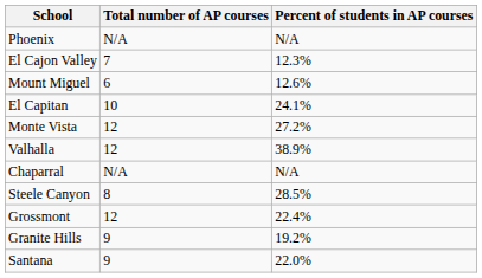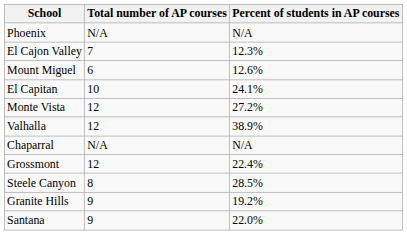 <table class="wikitable" border="1">
 <tr>
 <th>School</th>
 <th>Total number of AP courses</th>
 <th>Percent of students in AP courses</th>
 </tr>
 <tr>
 <td>Phoenix</td>
 <td>N/A</td>
 <td>N/A</td>
 </tr>
 <tr>
 <td>El Cajon Valley</td>
 <td>7</td>
 <td>12.3%</td>
 </tr>
 <tr>
 <td>Mount Miguel</td>
 <td>6</td>
 <td>12.6%</td>
 </tr>
 <tr>
 <td>El Capitan</td>
 <td>10</td>
 <td>24.1%</td>
 </tr>
 <tr>
 <td>Monte Vista</td>
 <td>12</td>
 <td>27.2%</td>
 </tr>
 <tr>
 <td>Valhalla</td>
 <td>12</td>
 <td>38.9%</td>
 </tr>
 <tr>
 <td>Chaparral</td>
 <td>N/A</td>
 <td>N/A</td>
 </tr>
 <tr>
+<td>Grossmont</td>
+<td>12</td>
+<td>22.4%</td>
+</tr>
+<tr>
 <td>Steele Canyon</td>
 <td>8</td>
 <td>28.5%</td>
-</tr>
-<tr>
-<td>Grossmont</td>
-<td>12</td>
-<td>22.4%</td>
 </tr>
 <tr>
 <td>Granite Hills</td>
 <td>9</td>
 <td>19.2%</td>
 </tr>
 <tr>
 <td>Santana</td>
 <td>9</td>
 <td>22.0%</td>
 </tr>
 </table>
